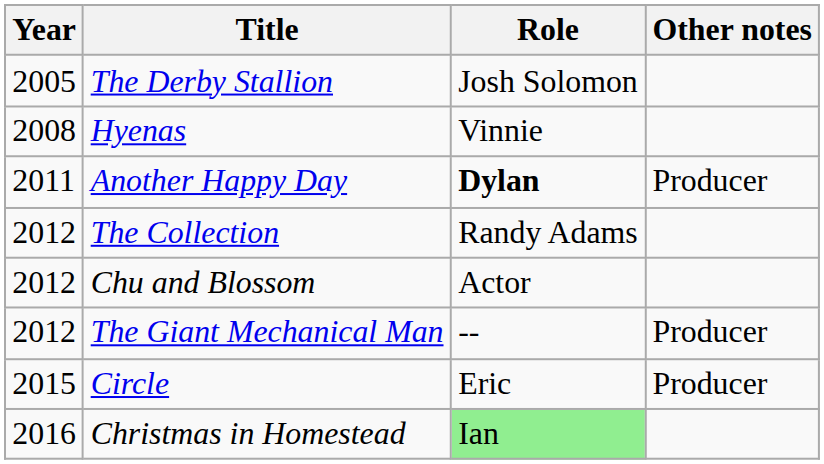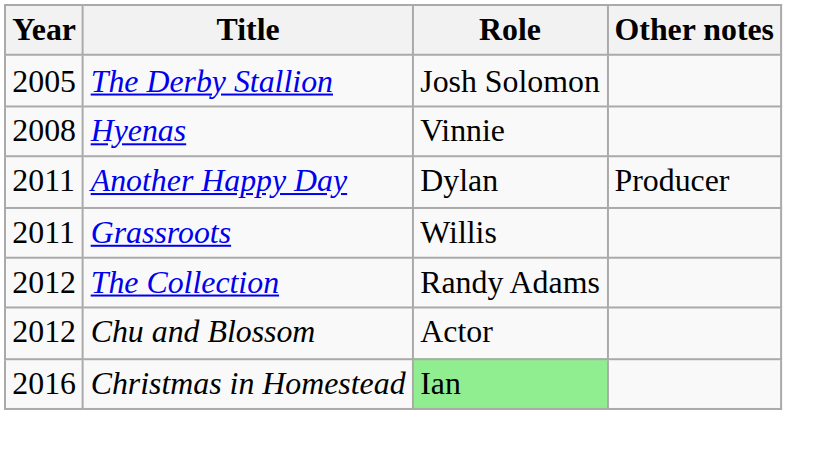 <table class="wikitable">
 <tr>
 <th>Year</th>
 <th>Title</th>
 <th>Role</th>
 <th>Other notes</th>
 </tr>
 <tr>
 <td>2005</td>
 <td><em><a href='#'>The Derby Stallion</a></em></td>
 <td>Josh Solomon</td>
 <td></td>
 </tr>
 <tr>
 <td>2008</td>
 <td><em><a href='#'>Hyenas</a></em></td>
 <td>Vinnie</td>
 <td></td>
 </tr>
 <tr>
 <td>2011</td>
 <td><em><a href='#'>Another Happy Day</a></em></td>
-<td><strong>Dylan</strong></td>
+<td>Dylan</td>
 <td>Producer</td>
+</tr>
+<tr>
+<td>2011</td>
+<td><em><a href='#'>Grassroots</a></em></td>
+<td>Willis</td>
+<td></td>
 </tr>
 <tr>
 <td>2012</td>
 <td><em><a href='#'>The Collection</a></em></td>
 <td>Randy Adams</td>
 <td></td>
 </tr>
 <tr>
 <td>2012</td>
 <td><em>Chu and Blossom</em></td>
 <td>Actor</td>
 <td></td>
 </tr>
 <tr>
-<td>2012</td>
-<td><em><a href='#'>The Giant Mechanical Man</a></em></td>
-<td>--</td>
-<td>Producer</td>
-</tr>
-<tr>
-<td>2015</td>
-<td><em><a href='#'>Circle</a></em></td>
-<td>Eric</td>
-<td>Producer</td>
-</tr>
-<tr>
 <td>2016</td>
 <td><em>Christmas in Homestead</em></td>
 <td style="background: lightgreen;">Ian</td>
 <td></td>
 </tr>
 </table>
